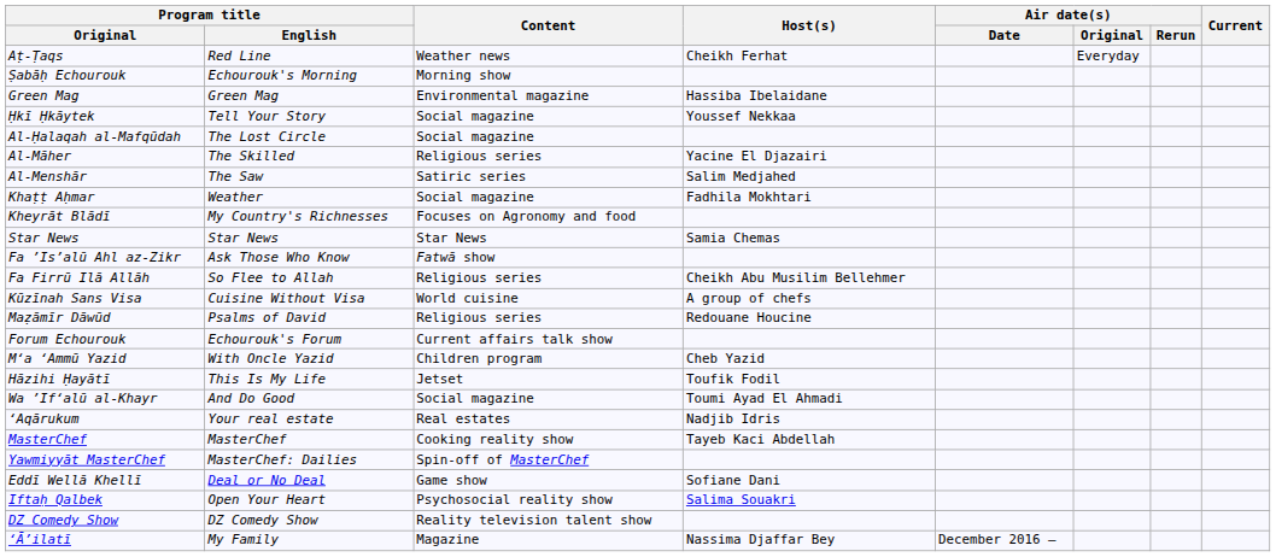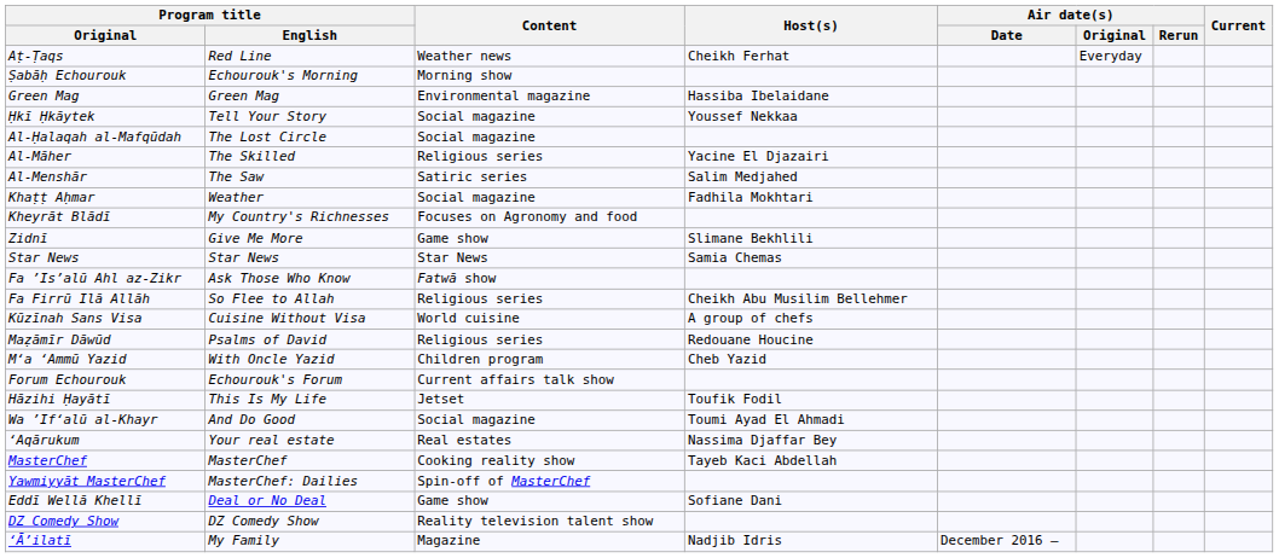 <table class="wikitable" style="text-align:left; font-size:100%; line-height:14px; background:#F8F8FF; width:100%;">
 <tr>
 <th colspan="2">Program title</th>
 <th rowspan="2">Content</th>
 <th rowspan="2">Host(s)</th>
 <th colspan="3">Air date(s)</th>
 <th rowspan="2">Current</th>
 </tr>
 <tr>
 <th>Original</th>
 <th>English</th>
 <th>Date</th>
 <th>Original</th>
 <th>Rerun</th>
 </tr>
 <tr>
 <td><em>Aṭ-Ṭaqs</em></td>
 <td><em>Red Line</em></td>
 <td>Weather news</td>
 <td>Cheikh Ferhat</td>
 <td></td>
 <td>Everyday</td>
 <td></td>
 <td></td>
 </tr>
 <tr>
 <td><em>Ṣabāḥ Echourouk</em></td>
 <td><em>Echourouk's Morning</em></td>
 <td>Morning show</td>
 <td></td>
 <td></td>
 <td></td>
 <td></td>
 <td></td>
 </tr>
 <tr>
 <td><em>Green Mag</em></td>
 <td><em>Green Mag</em></td>
 <td>Environmental magazine</td>
 <td>Hassiba Ibelaidane</td>
 <td></td>
 <td></td>
 <td></td>
 <td></td>
 </tr>
 <tr>
 <td><em>Ḥkī Ḥkāytek</em></td>
 <td><em>Tell Your Story</em></td>
 <td>Social magazine</td>
 <td>Youssef Nekkaa</td>
 <td></td>
 <td></td>
 <td></td>
 <td></td>
 </tr>
 <tr>
 <td><em>Al-Ḥalaqah al-Mafqūdah</em></td>
 <td><em>The Lost Circle</em></td>
 <td>Social magazine</td>
 <td></td>
 <td></td>
 <td></td>
 <td></td>
 <td></td>
 </tr>
 <tr>
 <td><em>Al-Māher</em></td>
 <td><em>The Skilled</em></td>
 <td>Religious series</td>
 <td>Yacine El Djazairi</td>
 <td></td>
 <td></td>
 <td></td>
 <td></td>
 </tr>
 <tr>
 <td><em>Al-Menshār</em></td>
 <td><em>The Saw</em></td>
 <td>Satiric series</td>
 <td>Salim Medjahed</td>
 <td></td>
 <td></td>
 <td></td>
 <td></td>
 </tr>
 <tr>
 <td><em>Khaṭṭ Aḥmar</em></td>
 <td><em>Weather</em></td>
 <td>Social magazine</td>
 <td>Fadhila Mokhtari</td>
 <td></td>
 <td></td>
 <td></td>
 <td></td>
 </tr>
 <tr>
 <td><em>Kheyrāt Blādī</em></td>
 <td><em>My Country's Richnesses</em></td>
 <td>Focuses on Agronomy and food</td>
 <td></td>
 <td></td>
 <td></td>
 <td></td>
 <td></td>
 </tr>
 <tr>
+<td><em>Zidnī</em></td>
+<td><em>Give Me More</em></td>
+<td>Game show</td>
+<td>Slimane Bekhlili</td>
+<td></td>
+<td></td>
+<td></td>
+<td></td>
+</tr>
+<tr>
 <td><em>Star News</em></td>
 <td><em>Star News</em></td>
 <td>Star News</td>
 <td>Samia Chemas</td>
 <td></td>
 <td></td>
 <td></td>
 <td></td>
 </tr>
 <tr>
 <td><em>Fa ’Is’alū Ahl az-Zikr</em></td>
 <td><em>Ask Those Who Know</em></td>
 <td><em>Fatwā</em> show</td>
 <td></td>
 <td></td>
 <td></td>
 <td></td>
 <td></td>
 </tr>
 <tr>
 <td><em>Fa Firrū Ilā Allāh</em></td>
 <td><em>So Flee to Allah</em></td>
 <td>Religious series</td>
 <td>Cheikh Abu Musilim Bellehmer</td>
 <td></td>
 <td></td>
 <td></td>
 <td></td>
 </tr>
 <tr>
 <td><em>Kūzīnah Sans Visa</em></td>
 <td><em>Cuisine Without Visa</em></td>
 <td>World cuisine</td>
 <td>A group of chefs</td>
 <td></td>
 <td></td>
 <td></td>
 <td></td>
 </tr>
 <tr>
 <td><em>Maẓāmīr Dāwūd</em></td>
 <td><em>Psalms of David</em></td>
 <td>Religious series</td>
 <td>Redouane Houcine</td>
 <td></td>
 <td></td>
 <td></td>
 <td></td>
 </tr>
 <tr>
-<td><em>Forum Echourouk</em></td>
-<td><em>Echourouk's Forum</em></td>
-<td>Current affairs talk show</td>
-<td></td>
+<td><em>M‘a ‘Ammū Yazid</em></td>
+<td><em>With Oncle Yazid</em></td>
+<td>Children program</td>
+<td>Cheb Yazid</td>
 <td></td>
 <td></td>
 <td></td>
 <td></td>
 </tr>
 <tr>
-<td><em>M‘a ‘Ammū Yazid</em></td>
-<td><em>With Oncle Yazid</em></td>
-<td>Children program</td>
-<td>Cheb Yazid</td>
+<td><em>Forum Echourouk</em></td>
+<td><em>Echourouk's Forum</em></td>
+<td>Current affairs talk show</td>
+<td></td>
 <td></td>
 <td></td>
 <td></td>
 <td></td>
 </tr>
 <tr>
 <td><em>Hāzihi Ḥayātī</em></td>
 <td><em>This Is My Life</em></td>
 <td>Jetset</td>
 <td>Toufik Fodil</td>
 <td></td>
 <td></td>
 <td></td>
 <td></td>
 </tr>
 <tr>
 <td><em>Wa ’If‘alū al-Khayr</em></td>
 <td><em>And Do Good</em></td>
 <td>Social magazine</td>
 <td>Toumi Ayad El Ahmadi</td>
 <td></td>
 <td></td>
 <td></td>
 <td></td>
 </tr>
 <tr>
 <td><em>‘Aqārukum</em></td>
 <td><em>Your real estate</em></td>
 <td>Real estates</td>
-<td>Nadjib Idris</td>
+<td>Nassima Djaffar Bey</td>
 <td></td>
 <td></td>
 <td></td>
 <td></td>
 </tr>
 <tr>
 <td><em><a href='#'>MasterChef</a></em></td>
 <td><em>MasterChef</em></td>
 <td>Cooking reality show</td>
 <td>Tayeb Kaci Abdellah</td>
 <td></td>
 <td></td>
 <td></td>
 <td></td>
 </tr>
 <tr>
 <td><em><a href='#'>Yawmiyyāt MasterChef</a></em></td>
 <td><em>MasterChef: Dailies</em></td>
 <td>Spin-off of <em><a href='#'>MasterChef</a></em></td>
 <td></td>
 <td></td>
 <td></td>
 <td></td>
 <td></td>
 </tr>
 <tr>
 <td><em>Eddī Wellā Khellī</em></td>
 <td><em><a href='#'>Deal or No Deal</a></em></td>
 <td>Game show</td>
 <td>Sofiane Dani</td>
 <td></td>
 <td></td>
 <td></td>
 <td></td>
 </tr>
 <tr>
-<td><em><a href='#'>Iftaḥ Qalbek</a></em></td>
-<td><em>Open Your Heart</em></td>
-<td>Psychosocial reality show</td>
-<td><a href='#'>Salima Souakri</a></td>
-<td></td>
-<td></td>
-<td></td>
-<td></td>
-</tr>
-<tr>
 <td><em><a href='#'>DZ Comedy Show</a></em></td>
 <td><em>DZ Comedy Show</em></td>
 <td>Reality television talent show</td>
 <td></td>
 <td></td>
 <td></td>
 <td></td>
 <td></td>
 </tr>
 <tr>
 <td><em><a href='#'>‘Ā’ilatī</a></em></td>
 <td><em>My Family</em></td>
 <td>Magazine</td>
-<td>Nassima Djaffar Bey</td>
+<td>Nadjib Idris</td>
 <td>December 2016 –</td>
 <td></td>
 <td></td>
 <td></td>
 </tr>
 </table>
